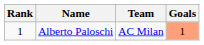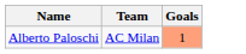 <table class="wikitable" style="text-align: center;">
 <tr>
-<th>Rank</th>
 <th>Name</th>
 <th>Team</th>
 <th>Goals</th>
 </tr>
 <tr>
-<td rowspan"1">1</td>
 <td align="left"> <a href='#'>Alberto Paloschi</a></td>
 <td align="left"> <a href='#'>AC Milan</a></td>
 <td rowspan="1" style="background: lightsalmon;">1</td>
 </tr>
 </table>
